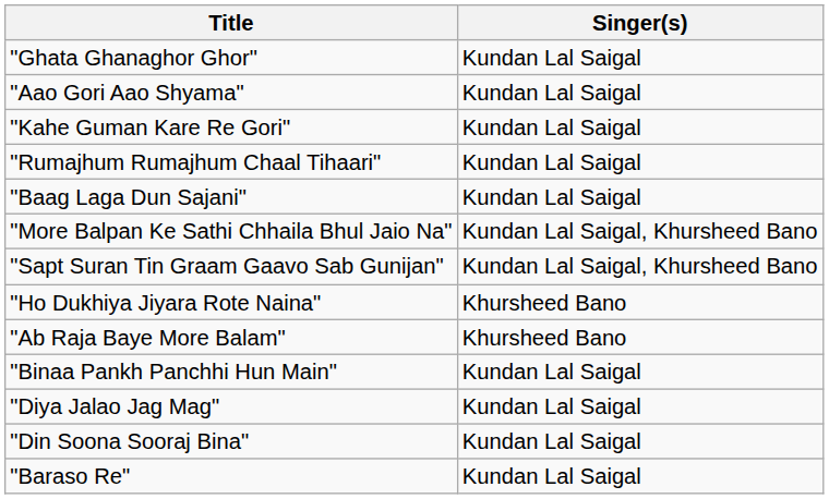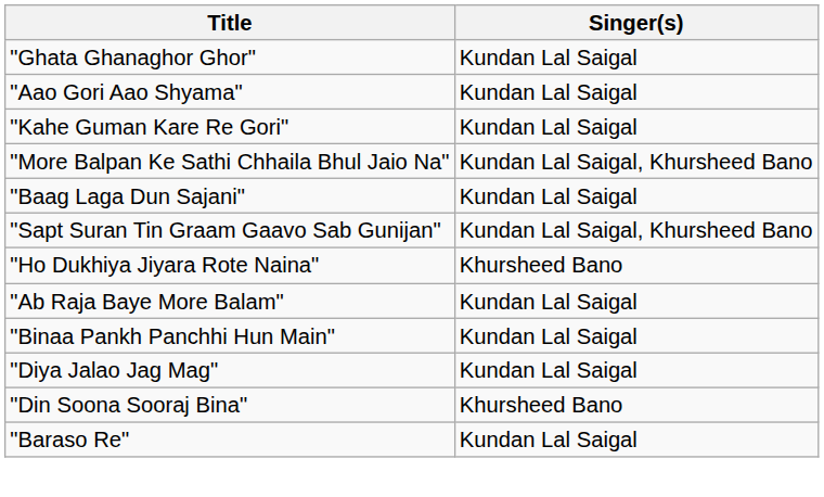 <table class="wikitable" style="font-size:95%;">
 <tr>
 <th>Title</th>
 <th>Singer(s)</th>
 </tr>
 <tr>
 <td>"Ghata Ghanaghor Ghor"</td>
 <td>Kundan Lal Saigal</td>
 </tr>
 <tr>
 <td>"Aao Gori Aao Shyama"</td>
 <td>Kundan Lal Saigal</td>
 </tr>
 <tr>
 <td>"Kahe Guman Kare Re Gori"</td>
 <td>Kundan Lal Saigal</td>
 </tr>
 <tr>
-<td>"Rumajhum Rumajhum Chaal Tihaari"</td>
-<td>Kundan Lal Saigal</td>
+<td>"More Balpan Ke Sathi Chhaila Bhul Jaio Na"</td>
+<td>Kundan Lal Saigal, Khursheed Bano</td>
 </tr>
 <tr>
 <td>"Baag Laga Dun Sajani"</td>
 <td>Kundan Lal Saigal</td>
-</tr>
-<tr>
-<td>"More Balpan Ke Sathi Chhaila Bhul Jaio Na"</td>
-<td>Kundan Lal Saigal, Khursheed Bano</td>
 </tr>
 <tr>
 <td>"Sapt Suran Tin Graam Gaavo Sab Gunijan"</td>
 <td>Kundan Lal Saigal, Khursheed Bano</td>
 </tr>
 <tr>
 <td>"Ho Dukhiya Jiyara Rote Naina"</td>
 <td>Khursheed Bano</td>
 </tr>
 <tr>
 <td>"Ab Raja Baye More Balam"</td>
-<td>Khursheed Bano</td>
+<td>Kundan Lal Saigal</td>
 </tr>
 <tr>
 <td>"Binaa Pankh Panchhi Hun Main"</td>
 <td>Kundan Lal Saigal</td>
 </tr>
 <tr>
 <td>"Diya Jalao Jag Mag"</td>
 <td>Kundan Lal Saigal</td>
 </tr>
 <tr>
 <td>"Din Soona Sooraj Bina"</td>
-<td>Kundan Lal Saigal</td>
+<td>Khursheed Bano</td>
 </tr>
 <tr>
 <td>"Baraso Re"</td>
 <td>Kundan Lal Saigal</td>
 </tr>
 </table>
